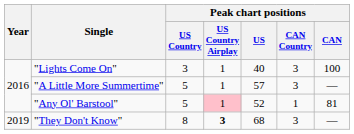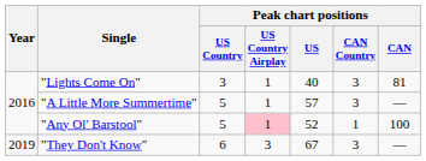 <table class="wikitable" style="text-align:center;">
 <tr>
 <th rowspan="2">Year</th>
 <th rowspan="2">Single</th>
 <th colspan="5">Peak chart positions</th>
 </tr>
 <tr style="font-size:smaller;">
 <th width="45"><a href='#'>US Country</a></th>
 <th width="45"><a href='#'>US Country Airplay</a></th>
 <th width="45"><a href='#'>US</a></th>
 <th width="45"><a href='#'>CAN Country</a></th>
 <th width="45"><a href='#'>CAN</a></th>
 </tr>
 <tr>
 <td rowspan="3">2016</td>
 <td align="left">"<a href='#'>Lights Come On</a>"</td>
 <td>3</td>
 <td>1</td>
 <td>40</td>
 <td>3</td>
-<td>100</td>
+<td>81</td>
 </tr>
 <tr>
 <td align="left">"<a href='#'>A Little More Summertime</a>"</td>
 <td>5</td>
 <td>1</td>
 <td>57</td>
 <td>3</td>
 <td>—</td>
 </tr>
 <tr>
 <td align="left">"<a href='#'>Any Ol' Barstool</a>"</td>
 <td>5</td>
 <td style="background: pink;">1</td>
 <td>52</td>
 <td>1</td>
-<td>81</td>
+<td>100</td>
 </tr>
 <tr>
 <td>2019</td>
 <td align="left">"<a href='#'>They Don't Know</a>"</td>
-<td>8</td>
-<td><strong>3</strong></td>
-<td>68</td>
+<td>6</td>
+<td>3</td>
+<td>67</td>
 <td>3</td>
 <td>—</td>
 </tr>
 </table>
